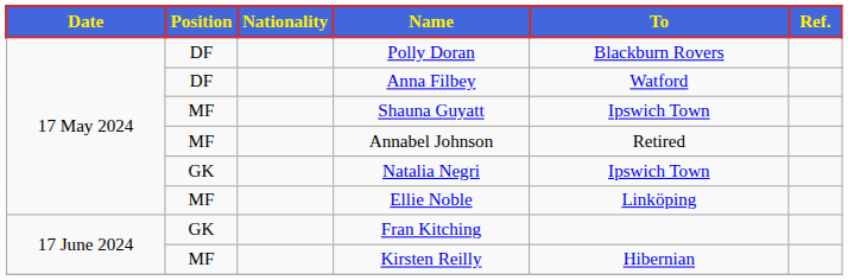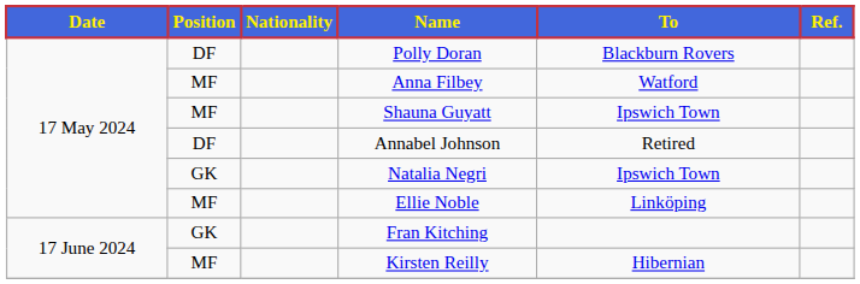 <table class="wikitable" style="text-align:center; font-size:90%; ">
 <tr>
 <th style="background:#4267DC;color:#FFF000;border:2px solid #C7313C; width:120px;">Date</th>
 <th style="background:#4267DC;color:#FFF000;border:2px solid #C7313C; width:50px;">Position</th>
 <th style="background:#4267DC;color:#FFF000;border:2px solid #C7313C; width:50px;">Nationality</th>
 <th style="background:#4267DC;color:#FFF000;border:2px solid #C7313C; width:150px;">Name</th>
 <th style="background:#4267DC;color:#FFF000;border:2px solid #C7313C; width:200px;">To</th>
 <th style="background:#4267DC;color:#FFF000;border:2px solid #C7313C; width:35px;">Ref.</th>
 </tr>
 <tr>
 <td rowspan=6>17 May 2024</td>
 <td>DF</td>
 <td></td>
 <td><a href='#'>Polly Doran</a></td>
 <td> <a href='#'>Blackburn Rovers</a></td>
 <td></td>
 </tr>
 <tr>
-<td>DF</td>
+<td>MF</td>
 <td></td>
 <td><a href='#'>Anna Filbey</a></td>
 <td> <a href='#'>Watford</a></td>
 <td></td>
 </tr>
 <tr>
 <td>MF</td>
 <td></td>
 <td><a href='#'>Shauna Guyatt</a></td>
 <td> <a href='#'>Ipswich Town</a></td>
 <td></td>
 </tr>
 <tr>
-<td>MF</td>
+<td>DF</td>
 <td></td>
 <td>Annabel Johnson</td>
 <td>Retired</td>
 <td></td>
 </tr>
 <tr>
 <td>GK</td>
 <td></td>
 <td><a href='#'>Natalia Negri</a></td>
 <td> <a href='#'>Ipswich Town</a></td>
 <td></td>
 </tr>
 <tr>
 <td>MF</td>
 <td></td>
 <td><a href='#'>Ellie Noble</a></td>
 <td> <a href='#'>Linköping</a></td>
 <td></td>
 </tr>
 <tr>
 <td rowspan=2>17 June 2024</td>
 <td>GK</td>
 <td></td>
 <td><a href='#'>Fran Kitching</a></td>
 <td></td>
 <td></td>
 </tr>
 <tr>
 <td>MF</td>
 <td></td>
 <td><a href='#'>Kirsten Reilly</a></td>
 <td> <a href='#'>Hibernian</a></td>
 <td></td>
 </tr>
 <tr>
 </tr>
 </table>
